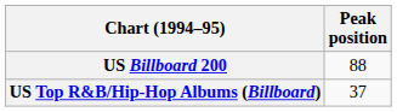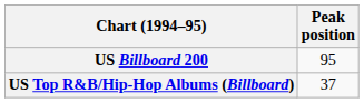 <table class="wikitable sortable plainrowheaders" style="text-align:center;">
 <tr>
 <th scope="col">Chart (1994–95)</th>
 <th scope="col">Peak<br>position</th>
 </tr>
 <tr>
 <th scope="row">US <a href='#'><em>Billboard</em> 200</a></th>
-<td>88</td>
+<td>95</td>
 </tr>
 <tr>
 <th scope="row">US <a href='#'>Top R&B/Hip-Hop Albums</a> (<em><a href='#'>Billboard</a></em>)</th>
 <td>37</td>
 </tr>
 </table>
